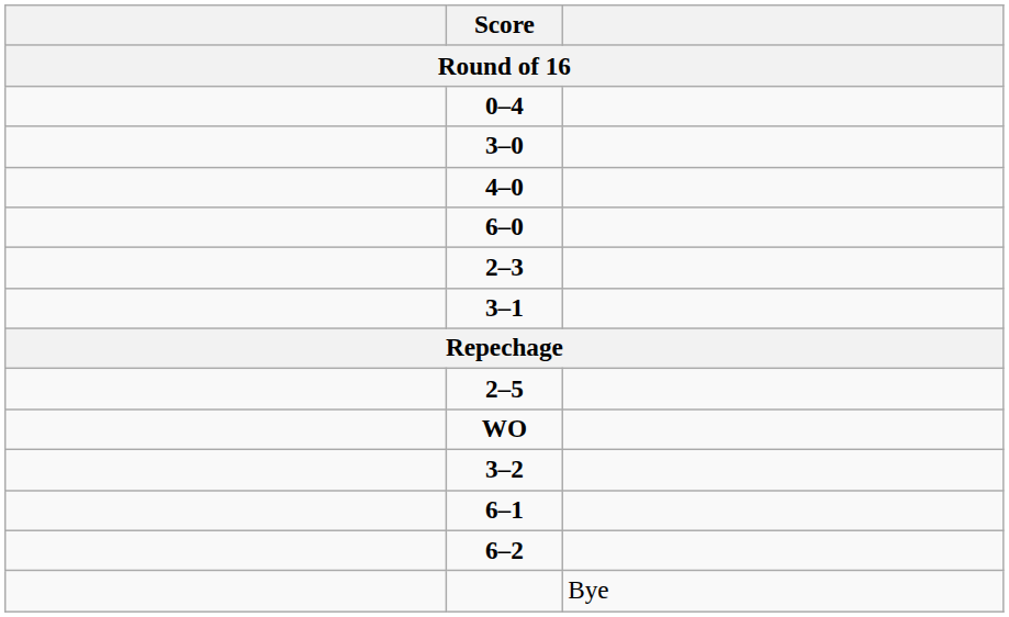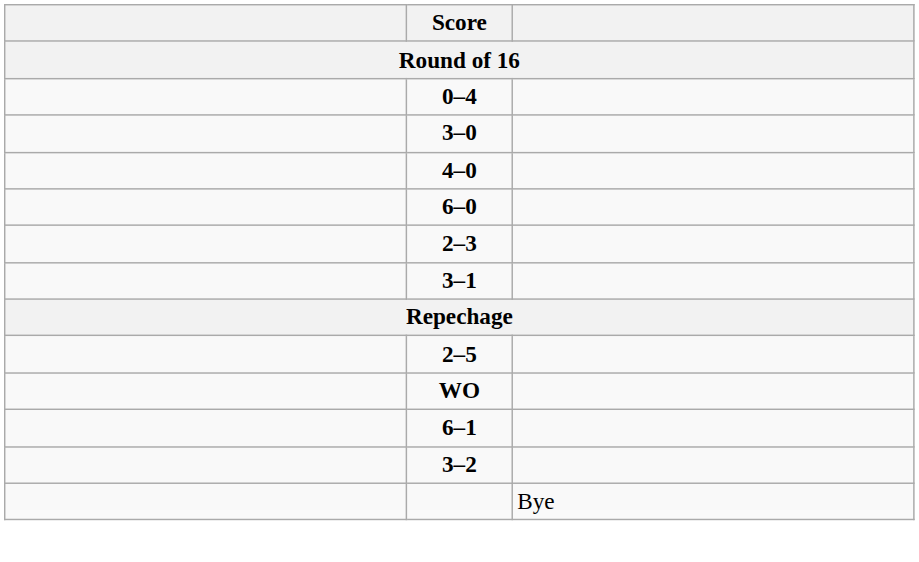 <table class="wikitable" style="text-align: left;">
 <tr>
 <th align="right" width="270"></th>
 <th width="65">Score</th>
 <th align="left" width="270"></th>
 </tr>
 <tr>
 <th colspan="3">Round of 16</th>
 </tr>
 <tr>
 <td></td>
 <td align=center><strong>0–4</strong></td>
 <td><strong></strong></td>
 </tr>
 <tr>
 <td><strong></strong></td>
 <td align=center><strong>3–0</strong></td>
 <td></td>
 </tr>
 <tr>
 <td><strong></strong></td>
 <td align=center><strong>4–0</strong></td>
 <td></td>
 </tr>
 <tr>
 <td><strong></strong></td>
 <td align=center><strong>6–0</strong></td>
 <td></td>
 </tr>
 <tr>
 <td></td>
 <td align=center><strong>2–3</strong></td>
 <td><strong></strong></td>
 </tr>
 <tr>
 <td><strong></strong></td>
 <td align=center><strong>3–1</strong></td>
 <td></td>
 </tr>
 <tr>
 <th colspan="3">Repechage</th>
 </tr>
 <tr>
 <td></td>
 <td align=center><strong>2–5</strong></td>
 <td><strong></strong></td>
 </tr>
 <tr>
 <td></td>
 <td align=center><strong>WO</strong></td>
 <td><strong></strong></td>
 </tr>
 <tr>
 <td><strong></strong></td>
-<td align=center><strong>3–2</strong></td>
-<td></td>
-</tr>
-<tr>
-<td><strong></strong></td>
 <td align=center><strong>6–1</strong></td>
 <td></td>
 </tr>
 <tr>
 <td><strong></strong></td>
-<td align=center><strong>6–2</strong></td>
+<td align=center><strong>3–2</strong></td>
 <td></td>
 </tr>
 <tr>
 <td><strong></strong></td>
 <td></td>
 <td>Bye</td>
 </tr>
 </table>
